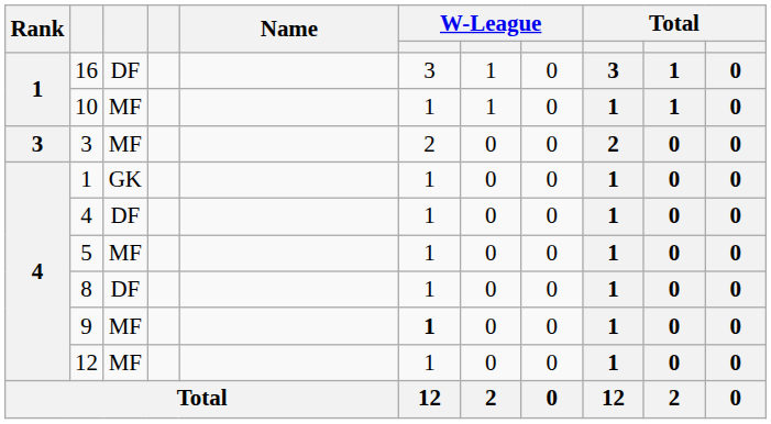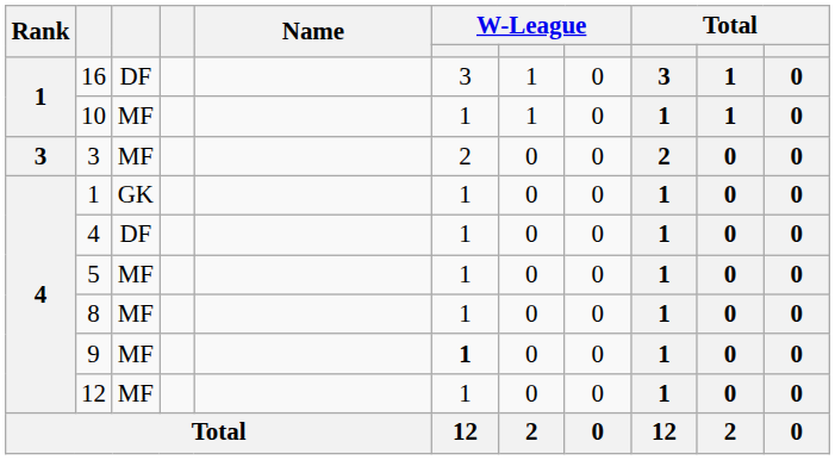 <table class="wikitable sortable" style="text-align:center;">
 <tr>
 <th rowspan="2" width="15">Rank</th>
 <th rowspan="2" width="15"></th>
 <th rowspan="2" width="15"></th>
 <th rowspan="2" width="15"></th>
 <th rowspan="2" width="145">Name</th>
 <th colspan="3" width="120"><a href='#'>W-League</a></th>
 <th colspan="3" width="120">Total</th>
 </tr>
 <tr>
 <th style="width:30px"></th>
 <th style="width:30px"></th>
 <th style="width:30px"></th>
 <th style="width:30px"></th>
 <th style="width:30px"></th>
 <th style="width:30px"></th>
 </tr>
 <tr>
 <th rowspan="2">1</th>
 <td>16</td>
 <td>DF</td>
 <td></td>
 <td align="left"><br></td>
 <td>3</td>
 <td>1</td>
 <td>0<br></td>
 <th>3</th>
 <th>1</th>
 <th>0</th>
 </tr>
 <tr>
 <td>10</td>
 <td>MF</td>
 <td></td>
 <td align="left"><br></td>
 <td>1</td>
 <td>1</td>
 <td>0<br></td>
 <th>1</th>
 <th>1</th>
 <th>0</th>
 </tr>
 <tr>
 <th>3</th>
 <td>3</td>
 <td>MF</td>
 <td></td>
 <td align="left"><br></td>
 <td>2</td>
 <td>0</td>
 <td>0<br></td>
 <th>2</th>
 <th>0</th>
 <th>0</th>
 </tr>
 <tr>
 <th rowspan="6">4</th>
 <td>1</td>
 <td>GK</td>
 <td></td>
 <td align="left"><br></td>
 <td>1</td>
 <td>0</td>
 <td>0<br></td>
 <th>1</th>
 <th>0</th>
 <th>0</th>
 </tr>
 <tr>
 <td>4</td>
 <td>DF</td>
 <td></td>
 <td align="left"><br></td>
 <td>1</td>
 <td>0</td>
 <td>0<br></td>
 <th>1</th>
 <th>0</th>
 <th>0</th>
 </tr>
 <tr>
 <td>5</td>
 <td>MF</td>
 <td></td>
 <td align="left"><br></td>
 <td>1</td>
 <td>0</td>
 <td>0<br></td>
 <th>1</th>
 <th>0</th>
 <th>0</th>
 </tr>
 <tr>
 <td>8</td>
-<td>DF</td>
+<td>MF</td>
 <td></td>
 <td align="left"><br></td>
 <td>1</td>
 <td>0</td>
 <td>0<br></td>
 <th>1</th>
 <th>0</th>
 <th>0</th>
 </tr>
 <tr>
 <td>9</td>
 <td>MF</td>
 <td></td>
 <td align="left"><br></td>
 <td><strong>1</strong></td>
 <td>0</td>
 <td>0<br></td>
 <th>1</th>
 <th>0</th>
 <th>0</th>
 </tr>
 <tr>
 <td>12</td>
 <td>MF</td>
 <td></td>
 <td align="left"><br></td>
 <td>1</td>
 <td>0</td>
 <td>0<br></td>
 <th>1</th>
 <th>0</th>
 <th>0</th>
 </tr>
 <tr>
 <th colspan="5">Total<br></th>
 <th>12</th>
 <th>2</th>
 <th>0<br></th>
 <th>12</th>
 <th>2</th>
 <th>0</th>
 </tr>
 </table>
